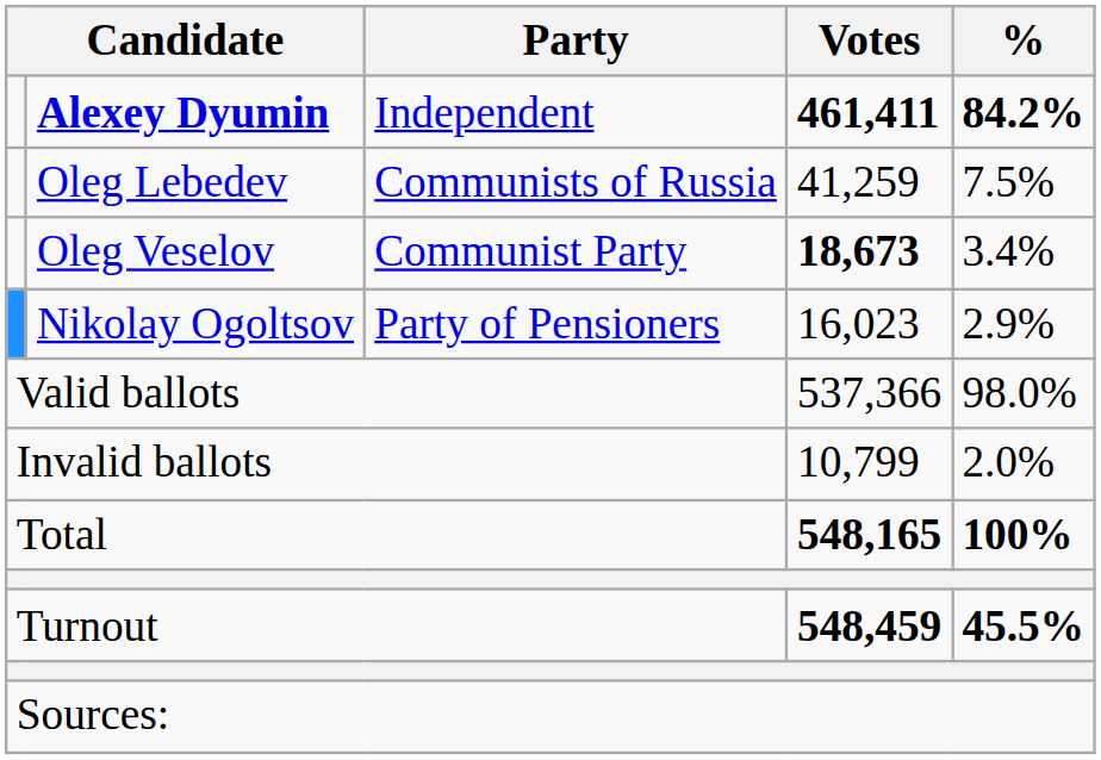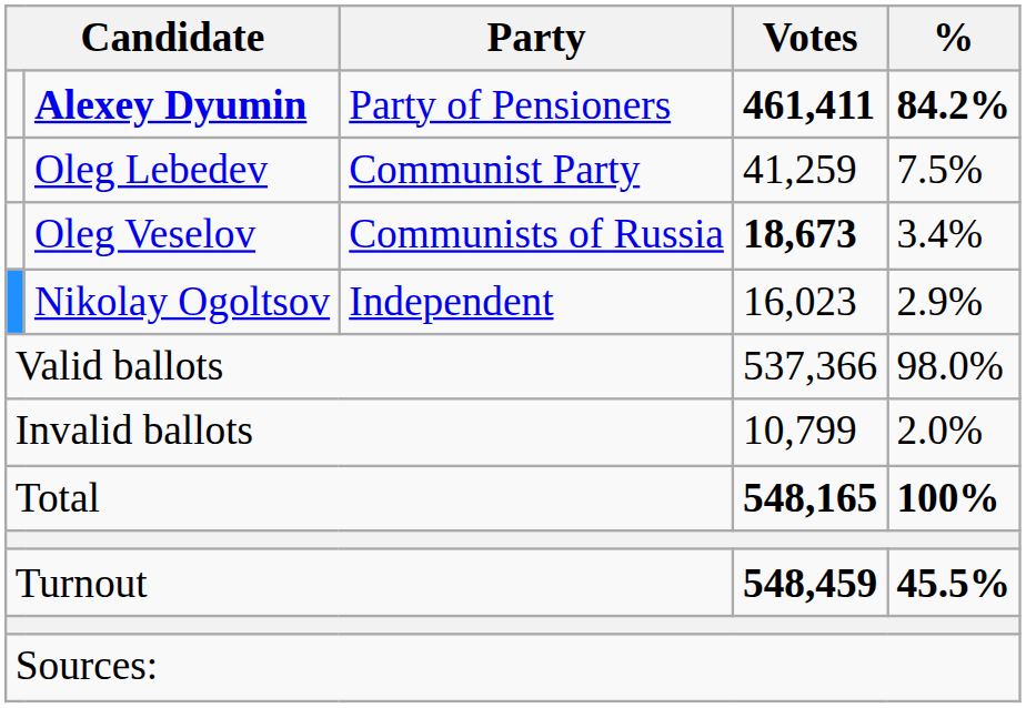 <table class="wikitable sortable" style="text-align:left; margin-bottom:0;">
 <tr>
 <th colspan=2>Candidate</th>
 <th>Party</th>
 <th>Votes</th>
 <th>%</th>
 </tr>
 <tr>
 <td bgcolor=></td>
 <td><strong><a href='#'>Alexey Dyumin</a></strong></td>
-<td><a href='#'>Independent</a></td>
+<td><a href='#'>Party of Pensioners</a></td>
 <td><strong>461,411</strong></td>
 <td><strong>84.2%</strong></td>
 </tr>
 <tr>
 <td bgcolor=></td>
 <td><a href='#'>Oleg Lebedev</a></td>
-<td><a href='#'>Communists of Russia</a></td>
+<td><a href='#'>Communist Party</a></td>
 <td>41,259</td>
 <td>7.5%</td>
 </tr>
 <tr>
 <td bgcolor=></td>
 <td><a href='#'>Oleg Veselov</a></td>
-<td><a href='#'>Communist Party</a></td>
+<td><a href='#'>Communists of Russia</a></td>
 <td><strong>18,673</strong></td>
 <td>3.4%</td>
 </tr>
 <tr>
 <td bgcolor=#1E90FF></td>
 <td><a href='#'>Nikolay Ogoltsov</a></td>
-<td><a href='#'>Party of Pensioners</a></td>
+<td><a href='#'>Independent</a></td>
 <td>16,023</td>
 <td>2.9%</td>
 </tr>
 <tr>
 <td colspan=3>Valid ballots</td>
 <td>537,366</td>
 <td>98.0%</td>
 </tr>
 <tr>
 <td colspan=3>Invalid ballots</td>
 <td>10,799</td>
 <td>2.0%</td>
 </tr>
 <tr>
 <td colspan=3>Total</td>
 <td><strong>548,165</strong></td>
 <td><strong>100%</strong></td>
 </tr>
 <tr>
 <th colspan=5></th>
 </tr>
 <tr>
 <td colspan=3>Turnout</td>
 <td><strong>548,459</strong></td>
 <td><strong>45.5%</strong></td>
 </tr>
 <tr>
 <th colspan=5></th>
 </tr>
 <tr>
 <td colspan=5>Sources:</td>
 </tr>
 </table>
